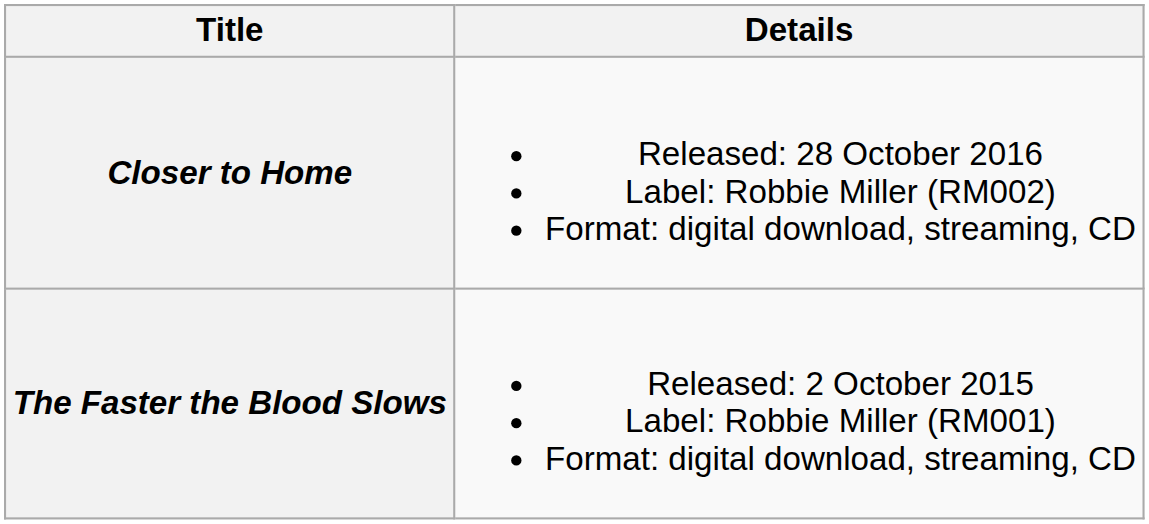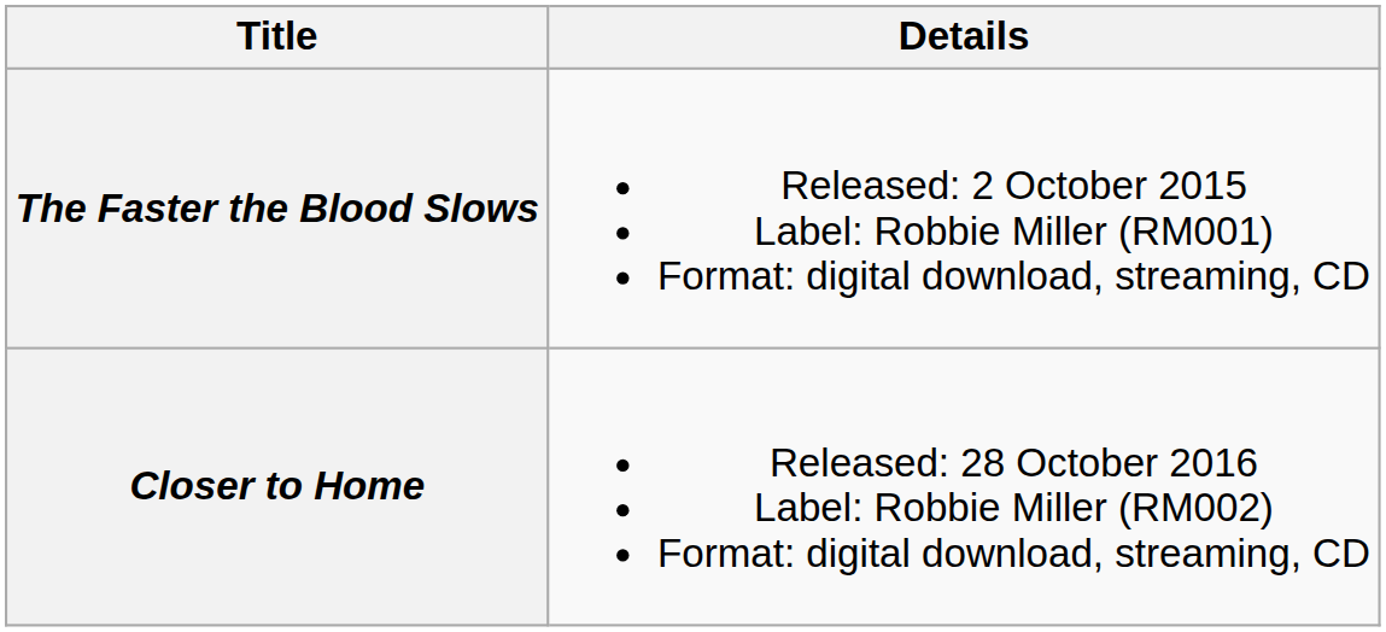 <table class="wikitable plainrowheaders" style="text-align:center;" border="1">
 <tr>
 <th>Title</th>
 <th>Details</th>
 </tr>
 <tr>
+<th scope="row"><em>The Faster the Blood Slows</em></th>
+<td><br><ul><li>Released: 2 October 2015</li><li>Label: Robbie Miller (RM001)</li><li>Format: digital download, streaming, CD</li></ul></td>
+</tr>
+<tr>
 <th scope="row"><em>Closer to Home</em></th>
 <td><br><ul><li>Released: 28 October 2016</li><li>Label: Robbie Miller (RM002)</li><li>Format: digital download, streaming, CD</li></ul></td>
 </tr>
-<tr>
-<th scope="row"><em>The Faster the Blood Slows</em></th>
-<td><br><ul><li>Released: 2 October 2015</li><li>Label: Robbie Miller (RM001)</li><li>Format: digital download, streaming, CD</li></ul></td>
-</tr>
 </table>
